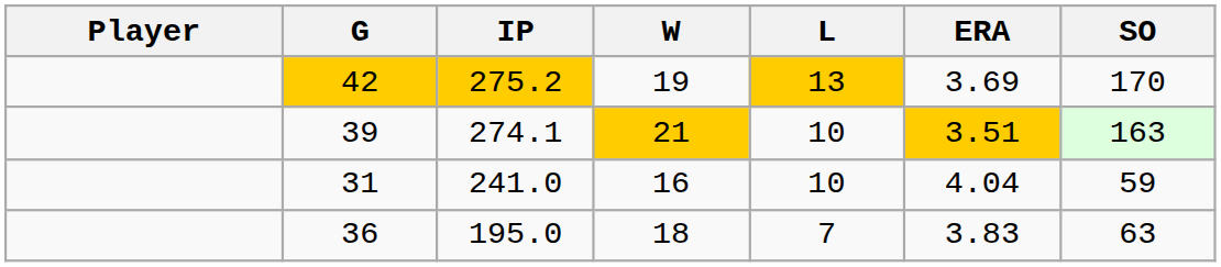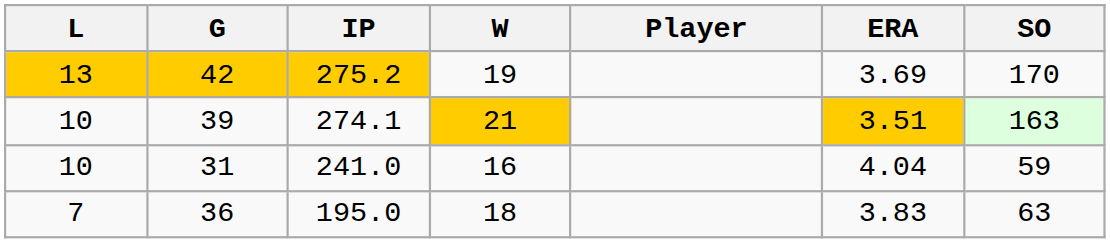 <table class="wikitable sortable">
 <tr>
-<th bgcolor="#DDDDFF" width="16%">Player</th>
+<th bgcolor="#DDDDFF" width="9%">L</th>
 <th bgcolor="#DDDDFF" width="9%">G</th>
 <th bgcolor="#DDDDFF" width="9%">IP</th>
 <th bgcolor="#DDDDFF" width="9%">W</th>
-<th bgcolor="#DDDDFF" width="9%">L</th>
+<th bgcolor="#DDDDFF" width="16%">Player</th>
 <th bgcolor="#DDDDFF" width="9%">ERA</th>
 <th bgcolor="#DDDDFF" width="9%">SO</th>
 </tr>
 <tr align="center">
-<td></td>
+<td bgcolor=#ffcc00>13</td>
 <td bgcolor=#ffcc00>42</td>
 <td bgcolor=#ffcc00>275.2</td>
 <td>19</td>
-<td bgcolor=#ffcc00>13</td>
+<td></td>
 <td>3.69</td>
 <td>170</td>
 </tr>
 <tr align=center>
-<td></td>
+<td>10</td>
 <td>39</td>
 <td>274.1</td>
 <td bgcolor=#ffcc00>21</td>
-<td>10</td>
+<td></td>
 <td bgcolor=#ffcc00>3.51</td>
 <td bgcolor=#DDFFDD>163</td>
 </tr>
 <tr align="center">
-<td></td>
+<td>10</td>
 <td>31</td>
 <td>241.0</td>
 <td>16</td>
-<td>10</td>
+<td></td>
 <td>4.04</td>
 <td>59</td>
 </tr>
 <tr align="center">
-<td></td>
+<td>7</td>
 <td>36</td>
 <td>195.0</td>
 <td>18</td>
-<td>7</td>
+<td></td>
 <td>3.83</td>
 <td>63</td>
 </tr>
 </table>
